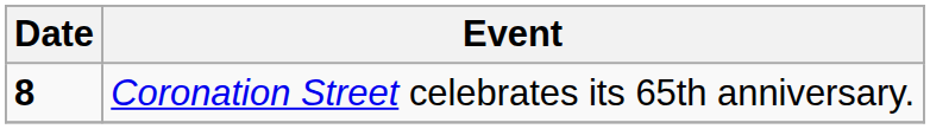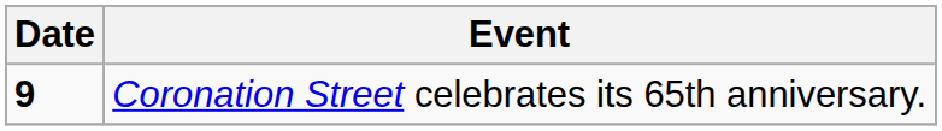 <table class="wikitable">
 <tr>
 <th>Date</th>
 <th>Event</th>
 </tr>
 <tr>
-<td><strong>8</strong></td>
+<td><strong>9</strong></td>
 <td><em><a href='#'>Coronation Street</a></em> celebrates its 65th anniversary.</td>
 </tr>
 <tr>
 </tr>
 </table>
